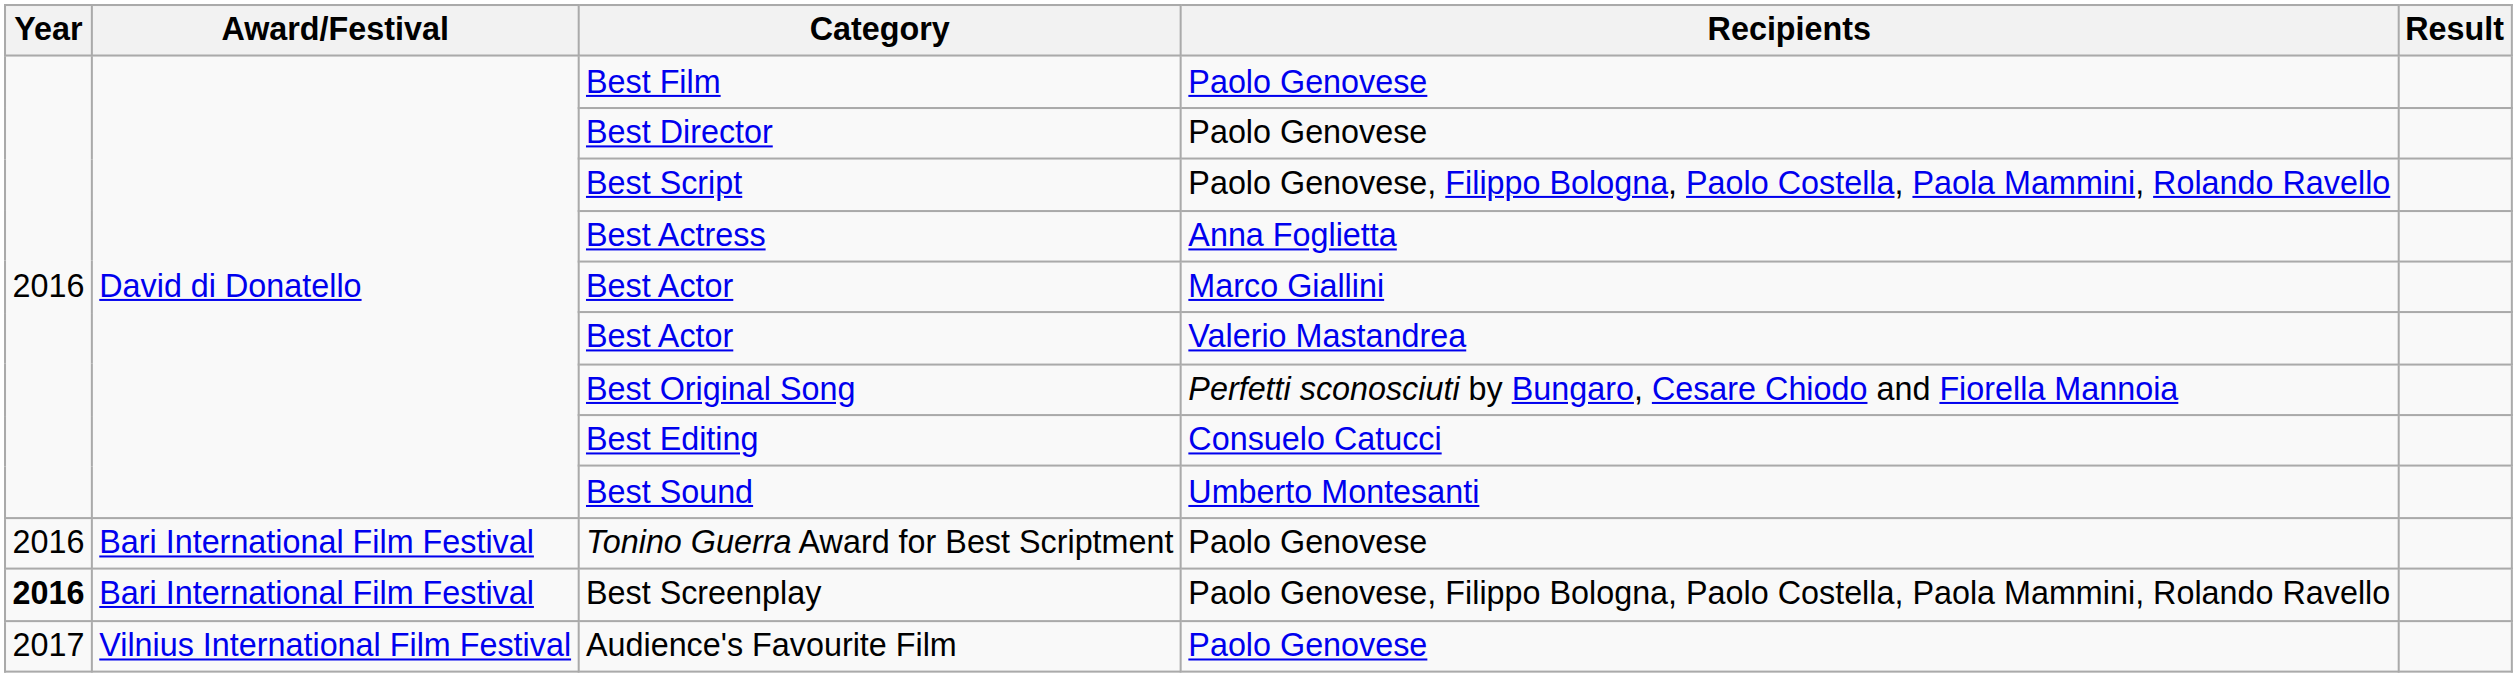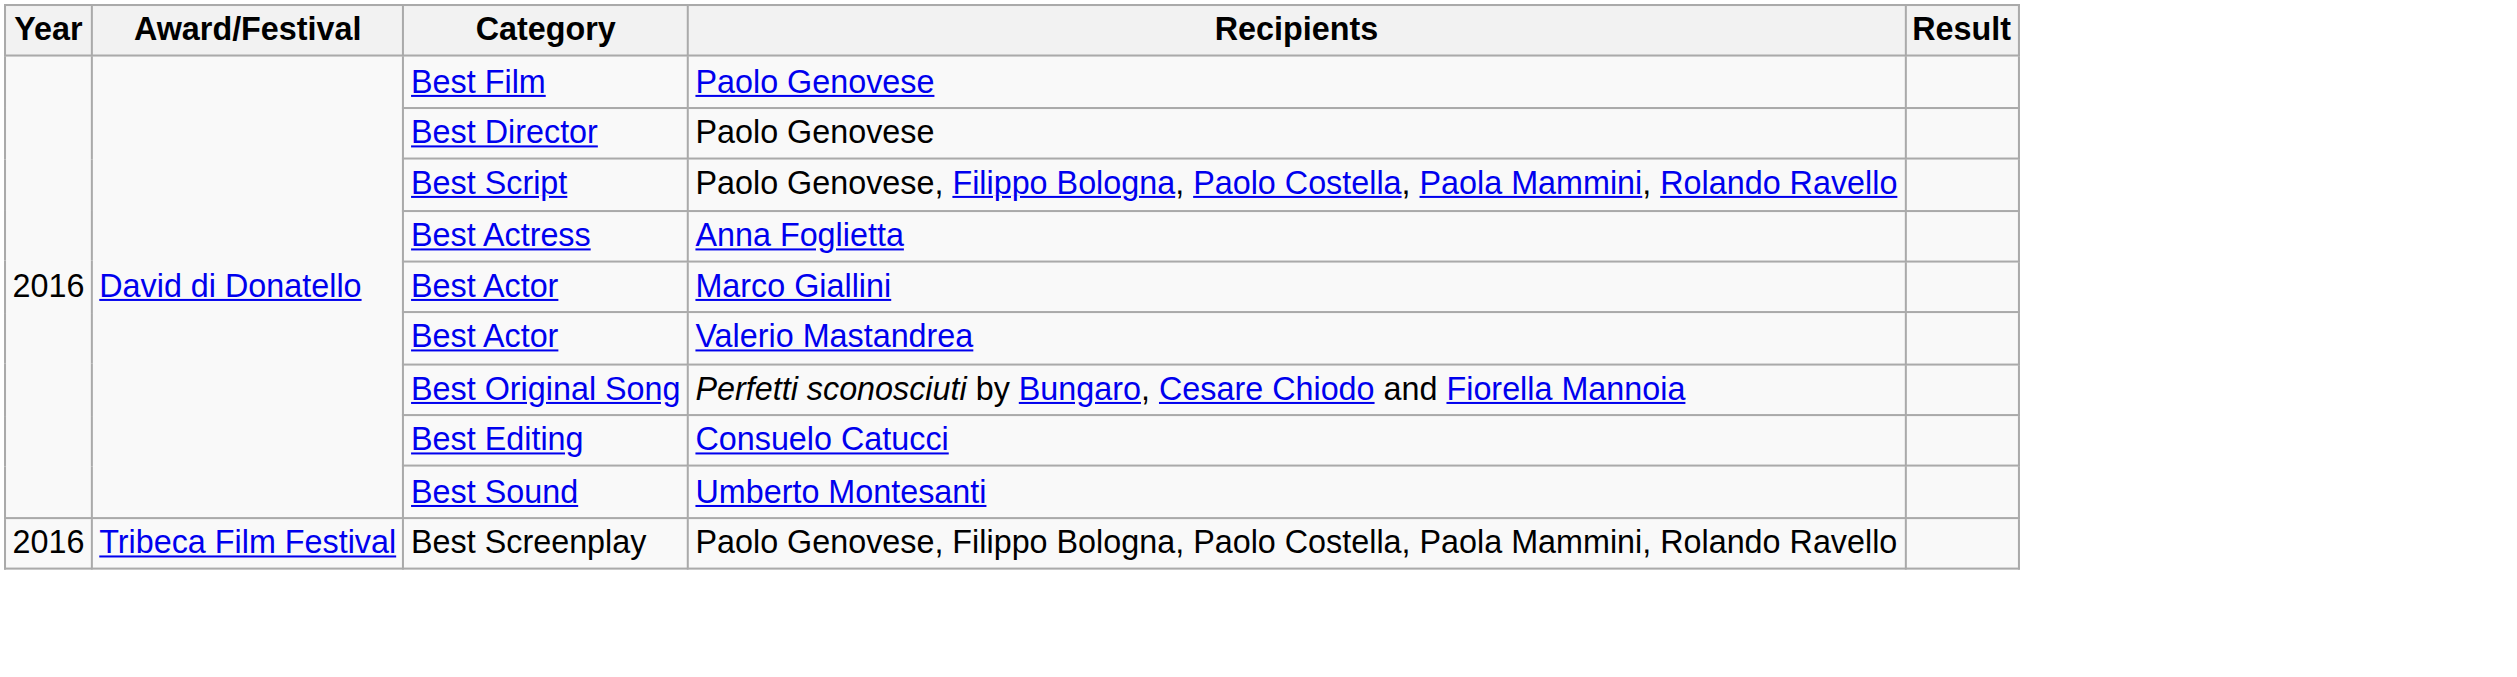 <table class="wikitable sortable">
 <tr>
 <th>Year</th>
 <th>Award/Festival</th>
 <th>Category</th>
 <th>Recipients</th>
 <th>Result</th>
 </tr>
 <tr>
 <td rowspan="9">2016</td>
 <td rowspan="9"><a href='#'>David di Donatello</a></td>
 <td><a href='#'>Best Film</a></td>
 <td><a href='#'>Paolo Genovese</a></td>
 <td></td>
 </tr>
 <tr>
 <td><a href='#'>Best Director</a></td>
 <td>Paolo Genovese</td>
 <td></td>
 </tr>
 <tr>
 <td><a href='#'>Best Script</a></td>
 <td>Paolo Genovese, <a href='#'>Filippo Bologna</a>, <a href='#'>Paolo Costella</a>, <a href='#'>Paola Mammini</a>, <a href='#'>Rolando Ravello</a></td>
 <td></td>
 </tr>
 <tr>
 <td><a href='#'>Best Actress</a></td>
 <td><a href='#'>Anna Foglietta</a></td>
 <td></td>
 </tr>
 <tr>
 <td><a href='#'>Best Actor</a></td>
 <td><a href='#'>Marco Giallini</a></td>
 <td></td>
 </tr>
 <tr>
 <td><a href='#'>Best Actor</a></td>
 <td><a href='#'>Valerio Mastandrea</a></td>
 <td></td>
 </tr>
 <tr>
 <td><a href='#'>Best Original Song</a></td>
 <td><em>Perfetti sconosciuti</em> by <a href='#'>Bungaro</a>, <a href='#'>Cesare Chiodo</a> and <a href='#'>Fiorella Mannoia</a></td>
 <td></td>
 </tr>
 <tr>
 <td><a href='#'>Best Editing</a></td>
 <td><a href='#'>Consuelo Catucci</a></td>
 <td></td>
 </tr>
 <tr>
 <td><a href='#'>Best Sound</a></td>
 <td><a href='#'>Umberto Montesanti</a></td>
 <td></td>
 </tr>
 <tr>
 <td rowspan="1">2016</td>
-<td rowspan="1"><a href='#'>Bari International Film Festival</a></td>
-<td><em>Tonino Guerra</em> Award for Best Scriptment</td>
-<td>Paolo Genovese</td>
-<td></td>
-</tr>
-<tr>
-<td rowspan="1"><strong>2016</strong></td>
-<td rowspan="1"><a href='#'>Bari International Film Festival</a></td>
+<td rowspan="1"><a href='#'>Tribeca Film Festival</a></td>
 <td>Best Screenplay</td>
 <td>Paolo Genovese, Filippo Bologna, Paolo Costella, Paola Mammini, Rolando Ravello</td>
 <td></td>
 </tr>
-<tr>
-<td rowspan="1">2017</td>
-<td rowspan="1"><a href='#'>Vilnius International Film Festival</a></td>
-<td>Audience's Favourite Film</td>
-<td><a href='#'>Paolo Genovese</a></td>
-<td></td>
-</tr>
 </table>
